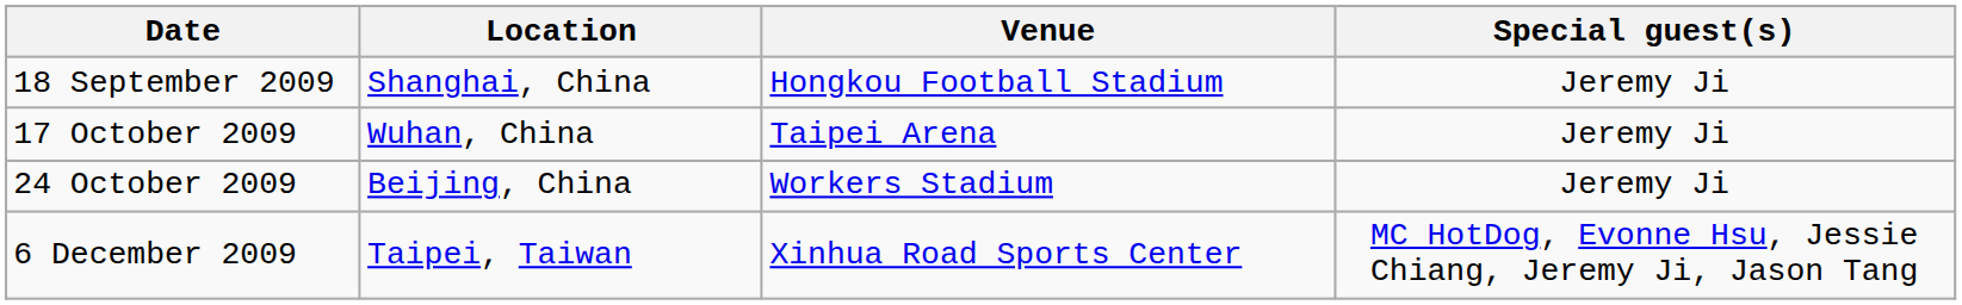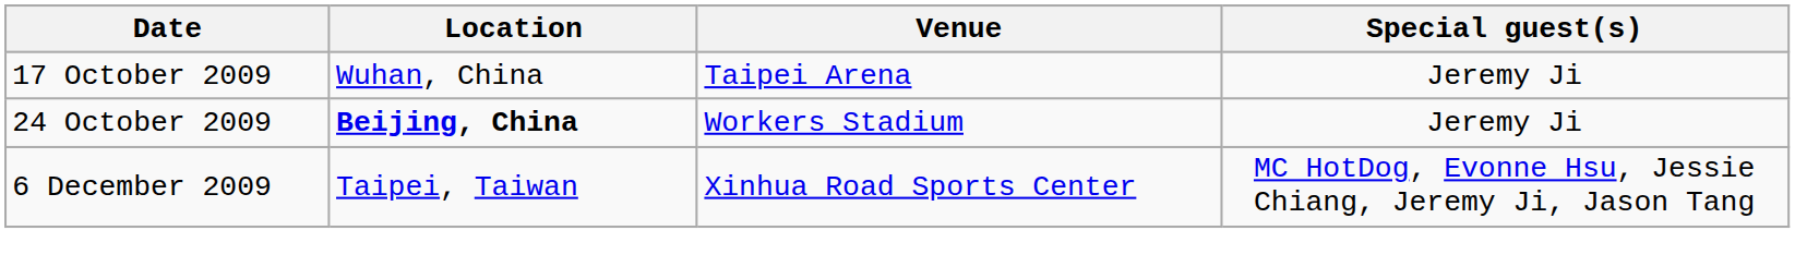 <table class="wikitable">
 <tr>
 <th width="140px">Date</th>
 <th width="160px">Location</th>
 <th width="230px">Venue</th>
 <th width="250px">Special guest(s)</th>
-</tr>
-<tr>
-<td>18 September 2009</td>
-<td><a href='#'>Shanghai</a>, China</td>
-<td><a href='#'>Hongkou Football Stadium</a></td>
-<td align="center">Jeremy Ji</td>
 </tr>
 <tr>
 <td>17 October 2009</td>
 <td><a href='#'>Wuhan</a>, China</td>
 <td><a href='#'>Taipei Arena</a></td>
 <td align="center">Jeremy Ji</td>
 </tr>
 <tr>
 <td>24 October 2009</td>
-<td><a href='#'>Beijing</a>, China</td>
+<td><strong><a href='#'>Beijing</a>, China</strong></td>
 <td><a href='#'>Workers Stadium</a></td>
 <td align="center">Jeremy Ji</td>
 </tr>
 <tr>
 <td>6 December 2009</td>
 <td><a href='#'>Taipei</a>, <a href='#'>Taiwan</a></td>
 <td><a href='#'>Xinhua Road Sports Center</a></td>
 <td align="center"><a href='#'>MC HotDog</a>, <a href='#'>Evonne Hsu</a>, Jessie Chiang, Jeremy Ji, Jason Tang</td>
 </tr>
 </table>
